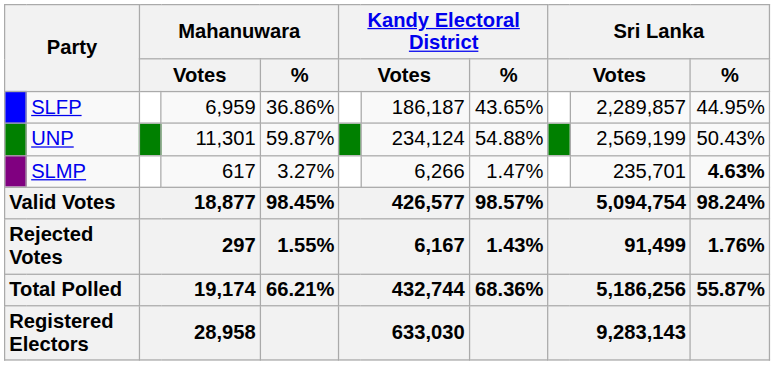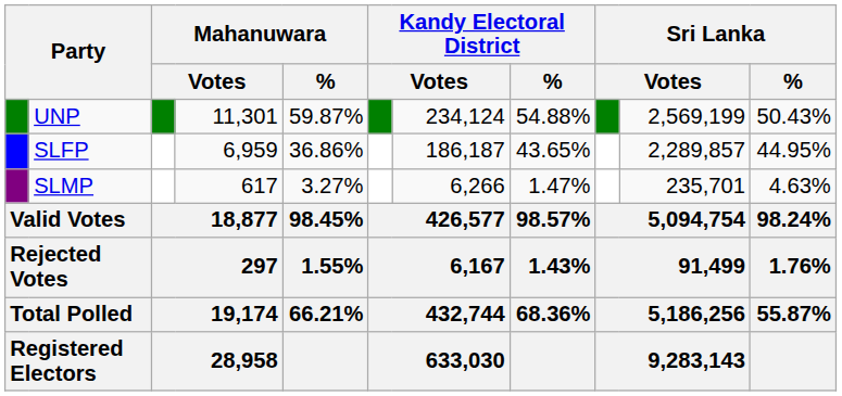 <table class="wikitable">
 <tr>
 <th colspan="2" width="144px"rowspan="2">Party</th>
 <th colspan="3" width="216px">Mahanuwara</th>
 <th colspan="3" width="216px"><a href='#'>Kandy Electoral District</a></th>
 <th colspan="3" width="216px">Sri Lanka</th>
 </tr>
 <tr>
 <th colspan="2" width="144px">Votes</th>
 <th>%</th>
 <th colspan="2" width="144px">Votes</th>
 <th>%</th>
 <th colspan="2" width="144px">Votes</th>
 <th>%</th>
 </tr>
 <tr>
+<td style="background-color:green;" width="10px"></td>
+<td style="text-align:left;"><a href='#'>UNP</a></td>
+<td style="background-color:green;" width="10px"></td>
+<td style="text-align:right;">11,301</td>
+<td style="text-align:right;">59.87%</td>
+<td style="background-color:green;" width="10px"></td>
+<td style="text-align:right;">234,124</td>
+<td style="text-align:right;">54.88%</td>
+<td style="background-color:green;" width="10px"></td>
+<td style="text-align:right;">2,569,199</td>
+<td style="text-align:right;">50.43%</td>
+</tr>
+<tr>
 <td style="background-color:blue;" width="10px"></td>
 <td style="text-align:left;"><a href='#'>SLFP</a></td>
 <td style="background-color:white;" width="10px"></td>
 <td style="text-align:right;">6,959</td>
 <td style="text-align:right;">36.86%</td>
 <td style="background-color:white;" width="10px"></td>
 <td style="text-align:right;">186,187</td>
 <td style="text-align:right;">43.65%</td>
 <td style="background-color:white;" width="10px"></td>
 <td style="text-align:right;">2,289,857</td>
 <td style="text-align:right;">44.95%</td>
 </tr>
 <tr>
-<td style="background-color:green;" width="10px"></td>
-<td style="text-align:left;"><a href='#'>UNP</a></td>
-<td style="background-color:green;" width="10px"></td>
-<td style="text-align:right;">11,301</td>
-<td style="text-align:right;">59.87%</td>
-<td style="background-color:green;" width="10px"></td>
-<td style="text-align:right;">234,124</td>
-<td style="text-align:right;">54.88%</td>
-<td style="background-color:green;" width="10px"></td>
-<td style="text-align:right;">2,569,199</td>
-<td style="text-align:right;">50.43%</td>
-</tr>
-<tr>
 <td style="background-color:purple;" width="10px"></td>
 <td style="text-align:left;"><a href='#'>SLMP</a></td>
 <td style="background-color:white;" width="10px"></td>
 <td style="text-align:right;">617</td>
 <td style="text-align:right;">3.27%</td>
 <td style="background-color:white;" width="10px"></td>
 <td style="text-align:right;">6,266</td>
 <td style="text-align:right;">1.47%</td>
 <td style="background-color:white;" width="10px"></td>
 <td style="text-align:right;">235,701</td>
-<td style="text-align:right;"><strong>4.63%</strong></td>
+<td style="text-align:right;">4.63%</td>
 </tr>
 <tr>
 <th colspan="2" width="144px"style="text-align:left;">Valid Votes</th>
 <th style="text-align:right;"colspan="2" width="144px">18,877</th>
 <th style="text-align:right;">98.45%</th>
 <th style="text-align:right;"colspan="2" width="144px">426,577</th>
 <th style="text-align:right;">98.57%</th>
 <th style="text-align:right;"colspan="2" width="144px">5,094,754</th>
 <th style="text-align:right;">98.24%</th>
 </tr>
 <tr>
 <th colspan="2" width="144px"style="text-align:left;">Rejected Votes</th>
 <th style="text-align:right;"colspan="2" width="144px">297</th>
 <th style="text-align:right;">1.55%</th>
 <th style="text-align:right;"colspan="2" width="144px">6,167</th>
 <th style="text-align:right;">1.43%</th>
 <th style="text-align:right;"colspan="2" width="144px">91,499</th>
 <th style="text-align:right;">1.76%</th>
 </tr>
 <tr>
 <th colspan="2" width="144px"style="text-align:left;">Total Polled</th>
 <th style="text-align:right;"colspan="2" width="144px">19,174</th>
 <th style="text-align:right;">66.21%</th>
 <th style="text-align:right;"colspan="2" width="144px">432,744</th>
 <th style="text-align:right;">68.36%</th>
 <th style="text-align:right;"colspan="2" width="144px">5,186,256</th>
 <th style="text-align:right;">55.87%</th>
 </tr>
 <tr>
 <th colspan="2" width="144px"style="text-align:left;">Registered Electors</th>
 <th style="text-align:right;"colspan="2" width="144px">28,958</th>
 <th></th>
 <th style="text-align:right;"colspan="2" width="144px">633,030</th>
 <th></th>
 <th style="text-align:right;"colspan="2" width="144px">9,283,143</th>
 <th></th>
 </tr>
 </table>
